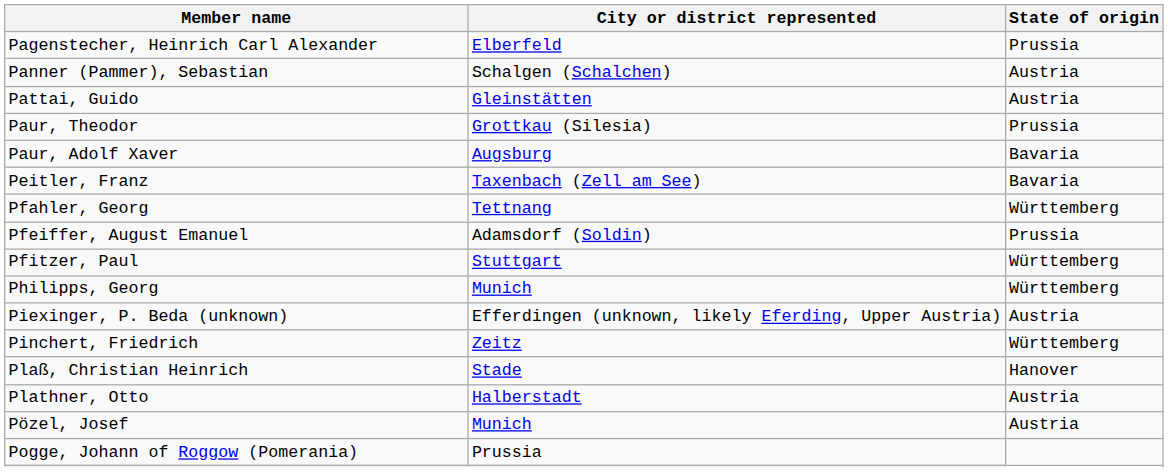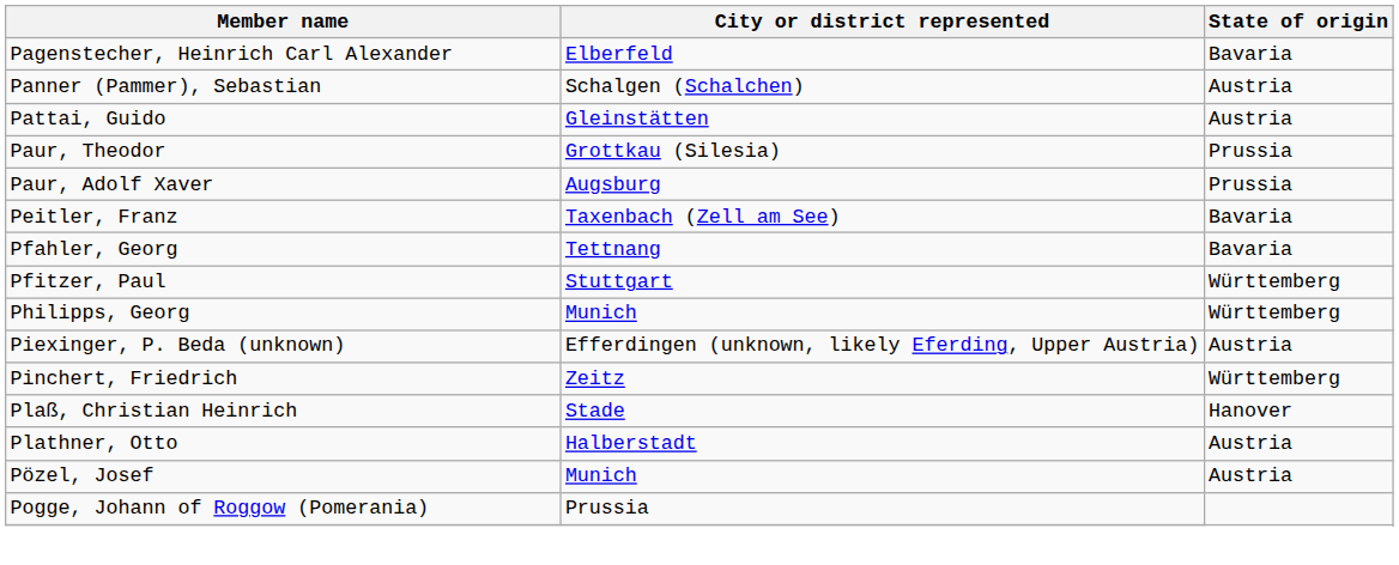 <table class="wikitable">
 <tr>
 <th width="40%">Member name</th>
 <th>City or district represented</th>
 <th>State of origin</th>
 </tr>
 <tr>
 <td>Pagenstecher, Heinrich Carl Alexander</td>
 <td><a href='#'>Elberfeld</a></td>
-<td>Prussia</td>
+<td>Bavaria</td>
 </tr>
 <tr>
 <td>Panner (Pammer), Sebastian</td>
 <td>Schalgen (<a href='#'>Schalchen</a>)</td>
 <td>Austria</td>
 </tr>
 <tr>
 <td>Pattai, Guido</td>
 <td><a href='#'>Gleinstätten</a></td>
 <td>Austria</td>
 </tr>
 <tr>
 <td>Paur, Theodor</td>
 <td><a href='#'>Grottkau</a> (Silesia)</td>
 <td>Prussia</td>
 </tr>
 <tr>
 <td>Paur, Adolf Xaver</td>
 <td><a href='#'>Augsburg</a></td>
-<td>Bavaria</td>
+<td>Prussia</td>
 </tr>
 <tr>
 <td>Peitler, Franz</td>
 <td><a href='#'>Taxenbach</a> (<a href='#'>Zell am See</a>)</td>
 <td>Bavaria</td>
 </tr>
 <tr>
 <td>Pfahler, Georg</td>
 <td><a href='#'>Tettnang</a></td>
-<td>Württemberg</td>
-</tr>
-<tr>
-<td>Pfeiffer, August Emanuel</td>
-<td>Adamsdorf (<a href='#'>Soldin</a>)</td>
-<td>Prussia</td>
+<td>Bavaria</td>
 </tr>
 <tr>
 <td>Pfitzer, Paul</td>
 <td><a href='#'>Stuttgart</a></td>
 <td>Württemberg</td>
 </tr>
 <tr>
 <td>Philipps, Georg</td>
 <td><a href='#'>Munich</a></td>
 <td>Württemberg</td>
 </tr>
 <tr>
 <td>Piexinger, P. Beda (unknown)</td>
 <td>Efferdingen (unknown, likely <a href='#'>Eferding</a>, Upper Austria)</td>
 <td>Austria</td>
 </tr>
 <tr>
 <td>Pinchert, Friedrich</td>
 <td><a href='#'>Zeitz</a></td>
 <td>Württemberg</td>
 </tr>
 <tr>
 <td>Plaß, Christian Heinrich</td>
 <td><a href='#'>Stade</a></td>
 <td>Hanover</td>
 </tr>
 <tr>
 <td>Plathner, Otto</td>
 <td><a href='#'>Halberstadt</a></td>
 <td>Austria</td>
 </tr>
 <tr>
 <td>Pözel, Josef</td>
 <td><a href='#'>Munich</a></td>
 <td>Austria</td>
 </tr>
 <tr>
 <td>Pogge, Johann of <a href='#'>Roggow</a> (Pomerania)</td>
 <td>Prussia</td>
 </tr>
 <tr>
 </tr>
 </table>
